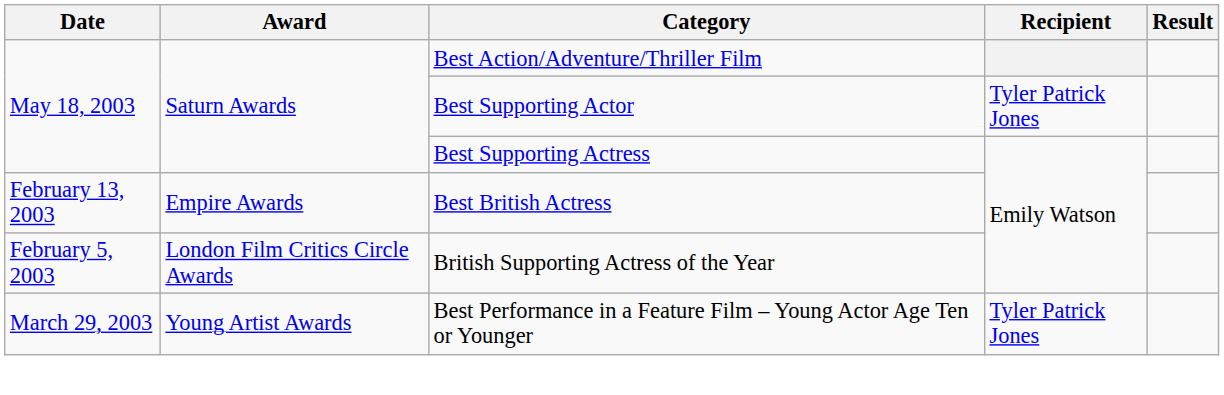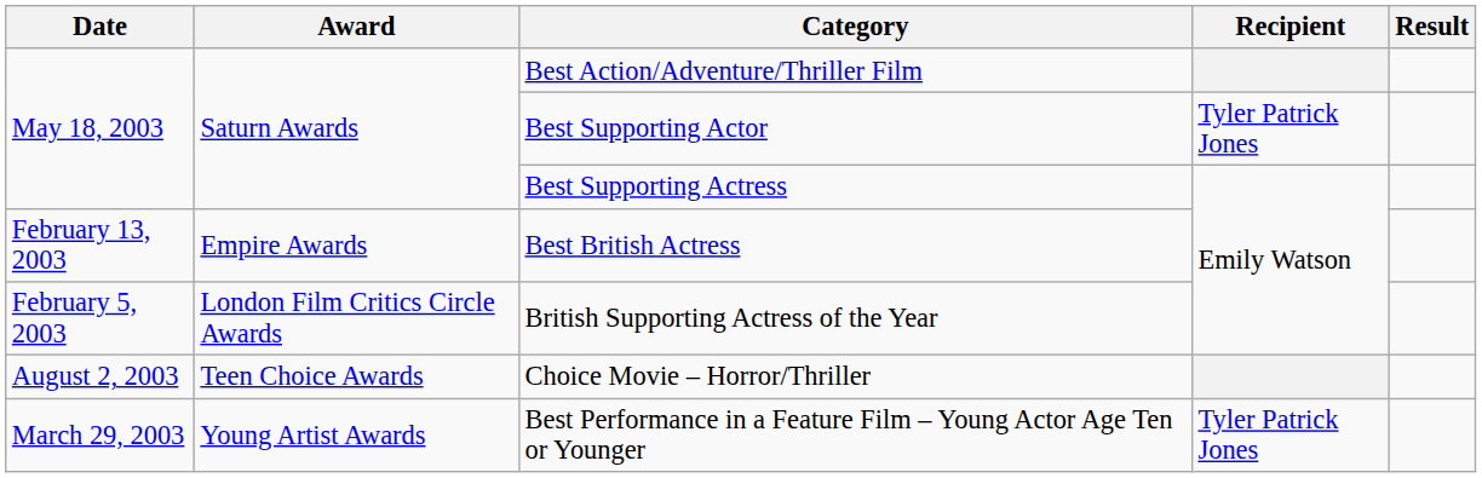 <table class="wikitable">
 <tr>
 <th>Date</th>
 <th>Award</th>
 <th>Category</th>
 <th>Recipient</th>
 <th>Result</th>
 </tr>
 <tr>
 <td rowspan="3"><a href='#'>May 18, 2003</a></td>
 <td rowspan="3"><a href='#'>Saturn Awards</a></td>
 <td><a href='#'>Best Action/Adventure/Thriller Film</a></td>
 <th></th>
 <td></td>
 </tr>
 <tr>
 <td><a href='#'>Best Supporting Actor</a></td>
 <td><a href='#'>Tyler Patrick Jones</a></td>
 <td></td>
 </tr>
 <tr>
 <td><a href='#'>Best Supporting Actress</a></td>
 <td rowspan="3">Emily Watson</td>
 <td></td>
 </tr>
 <tr>
 <td><a href='#'>February 13, 2003</a></td>
 <td><a href='#'>Empire Awards</a></td>
 <td><a href='#'>Best British Actress</a></td>
 <td></td>
 </tr>
 <tr>
 <td><a href='#'>February 5, 2003</a></td>
 <td><a href='#'>London Film Critics Circle Awards</a></td>
 <td>British Supporting Actress of the Year</td>
 <td></td>
 </tr>
 <tr>
+<td><a href='#'>August 2, 2003</a></td>
+<td><a href='#'>Teen Choice Awards</a></td>
+<td>Choice Movie – Horror/Thriller</td>
+<th></th>
+<td></td>
+</tr>
+<tr>
 <td><a href='#'>March 29, 2003</a></td>
 <td><a href='#'>Young Artist Awards</a></td>
 <td>Best Performance in a Feature Film – Young Actor Age Ten or Younger</td>
 <td><a href='#'>Tyler Patrick Jones</a></td>
 <td></td>
 </tr>
 </table>
